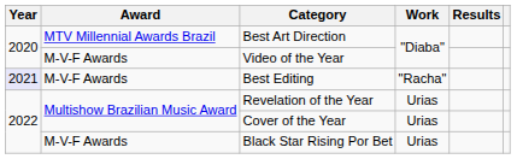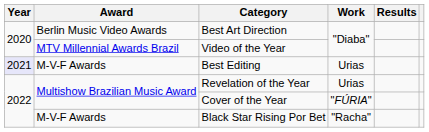 <table class="wikitable plainrowheaders">
 <tr>
 <th>Year</th>
 <th>Award</th>
 <th>Category</th>
 <th><strong>Work</strong></th>
 <th>Results</th>
 <th></th>
 </tr>
 <tr>
 <td rowspan="2">2020</td>
-<td><a href='#'>MTV Millennial Awards Brazil</a></td>
+<td>Berlin Music Video Awards</td>
 <td>Best Art Direction</td>
 <td rowspan="2" align="center">"Diaba"</td>
 <td></td>
 <td></td>
 </tr>
 <tr>
-<td>M-V-F Awards</td>
+<td><a href='#'>MTV Millennial Awards Brazil</a></td>
 <td>Video of the Year</td>
 <td></td>
 <td></td>
 </tr>
 <tr>
 <td style="background: lavender;">2021</td>
 <td>M-V-F Awards</td>
 <td>Best Editing</td>
-<td align="center">"Racha"</td>
+<td align="center">Urias</td>
 <td></td>
 <td></td>
 </tr>
 <tr>
 <td rowspan="3">2022</td>
 <td rowspan="2"><a href='#'>Multishow Brazilian Music Award</a></td>
 <td>Revelation of the Year</td>
 <td align="center">Urias</td>
 <td></td>
 <td></td>
 </tr>
 <tr>
 <td>Cover of the Year</td>
-<td align="center">Urias</td>
+<td align="center">"<em>FÚRIA</em>"</td>
 <td></td>
 <td></td>
 </tr>
 <tr>
 <td>M-V-F Awards</td>
 <td>Black Star Rising Por Bet</td>
-<td align="center">Urias</td>
+<td align="center">"Racha"</td>
 <td></td>
 <td></td>
 </tr>
 </table>
